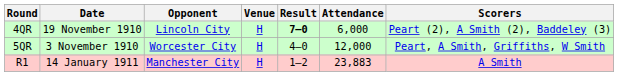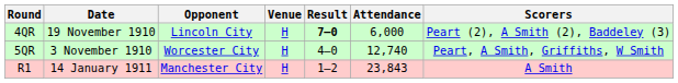 <table class="wikitable" style="font-size:100%; text-align:center">
 <tr>
 <th>Round</th>
 <th>Date</th>
 <th>Opponent</th>
 <th>Venue</th>
 <th>Result</th>
 <th>Attendance</th>
 <th>Scorers</th>
 </tr>
 <tr style="background-color: #CCFFCC;">
 <td>4QR</td>
 <td>19 November 1910</td>
 <td><a href='#'>Lincoln City</a></td>
 <td><a href='#'>H</a></td>
 <td><strong>7–0</strong></td>
 <td>6,000</td>
 <td><a href='#'>Peart</a> (2), <a href='#'>A Smith</a> (2), <a href='#'>Baddeley</a> (3)</td>
 </tr>
 <tr style="background-color: #CCFFCC;">
 <td>5QR</td>
 <td>3 November 1910</td>
 <td><a href='#'>Worcester City</a></td>
 <td><a href='#'>H</a></td>
 <td>4–0</td>
-<td>12,000</td>
+<td>12,740</td>
 <td><a href='#'>Peart</a>, <a href='#'>A Smith</a>, <a href='#'>Griffiths</a>, <a href='#'>W Smith</a></td>
 </tr>
 <tr style="background-color: #FFCCCC;">
 <td>R1</td>
 <td>14 January 1911</td>
 <td><a href='#'>Manchester City</a></td>
 <td><a href='#'>H</a></td>
 <td>1–2</td>
-<td>23,883</td>
+<td>23,843</td>
 <td><a href='#'>A Smith</a></td>
 </tr>
 </table>
